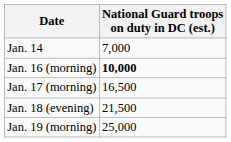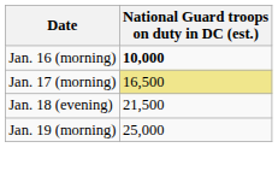 <table class="wikitable">
 <tr>
 <th>Date</th>
 <th>National Guard troops<br>on duty in DC (est.)</th>
-</tr>
-<tr>
-<td>Jan. 14</td>
-<td>7,000</td>
 </tr>
 <tr>
 <td>Jan. 16 (morning)</td>
 <td><strong>10,000</strong></td>
 </tr>
 <tr>
 <td>Jan. 17 (morning)</td>
-<td>16,500</td>
+<td style="background: khaki;">16,500</td>
 </tr>
 <tr>
 <td>Jan. 18 (evening)</td>
 <td>21,500</td>
 </tr>
 <tr>
 <td>Jan. 19 (morning)</td>
 <td>25,000</td>
 </tr>
 </table>
